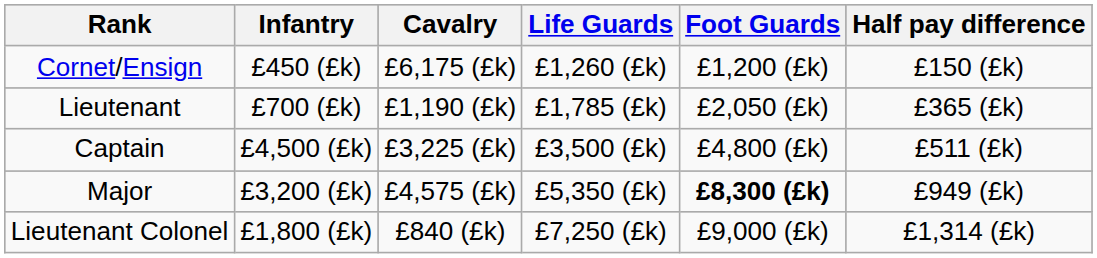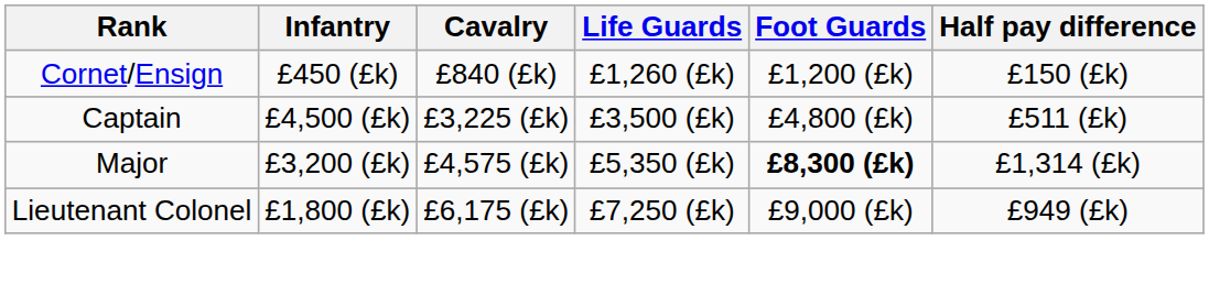 <table class="wikitable" style="text-align:center">
 <tr>
 <th>Rank</th>
 <th>Infantry</th>
 <th>Cavalry</th>
 <th><a href='#'>Life Guards</a></th>
 <th><a href='#'>Foot Guards</a></th>
 <th>Half pay difference</th>
 </tr>
 <tr>
 <td><a href='#'>Cornet</a>/<a href='#'>Ensign</a></td>
 <td>£450 (£k)</td>
-<td>£6,175 (£k)</td>
+<td>£840 (£k)</td>
 <td>£1,260 (£k)</td>
 <td>£1,200 (£k)</td>
 <td>£150 (£k)</td>
-</tr>
-<tr>
-<td>Lieutenant</td>
-<td>£700 (£k)</td>
-<td>£1,190 (£k)</td>
-<td>£1,785 (£k)</td>
-<td>£2,050 (£k)</td>
-<td>£365 (£k)</td>
 </tr>
 <tr>
 <td>Captain</td>
 <td>£4,500 (£k)</td>
 <td>£3,225 (£k)</td>
 <td>£3,500 (£k)</td>
 <td>£4,800 (£k)</td>
 <td>£511 (£k)</td>
 </tr>
 <tr>
 <td>Major</td>
 <td>£3,200 (£k)</td>
 <td>£4,575 (£k)</td>
 <td>£5,350 (£k)</td>
 <td><strong>£8,300 (£k)</strong></td>
-<td>£949 (£k)</td>
+<td>£1,314 (£k)</td>
 </tr>
 <tr>
 <td>Lieutenant Colonel</td>
 <td>£1,800 (£k)</td>
-<td>£840 (£k)</td>
+<td>£6,175 (£k)</td>
 <td>£7,250 (£k)</td>
 <td>£9,000 (£k)</td>
-<td>£1,314 (£k)</td>
+<td>£949 (£k)</td>
 </tr>
 </table>
